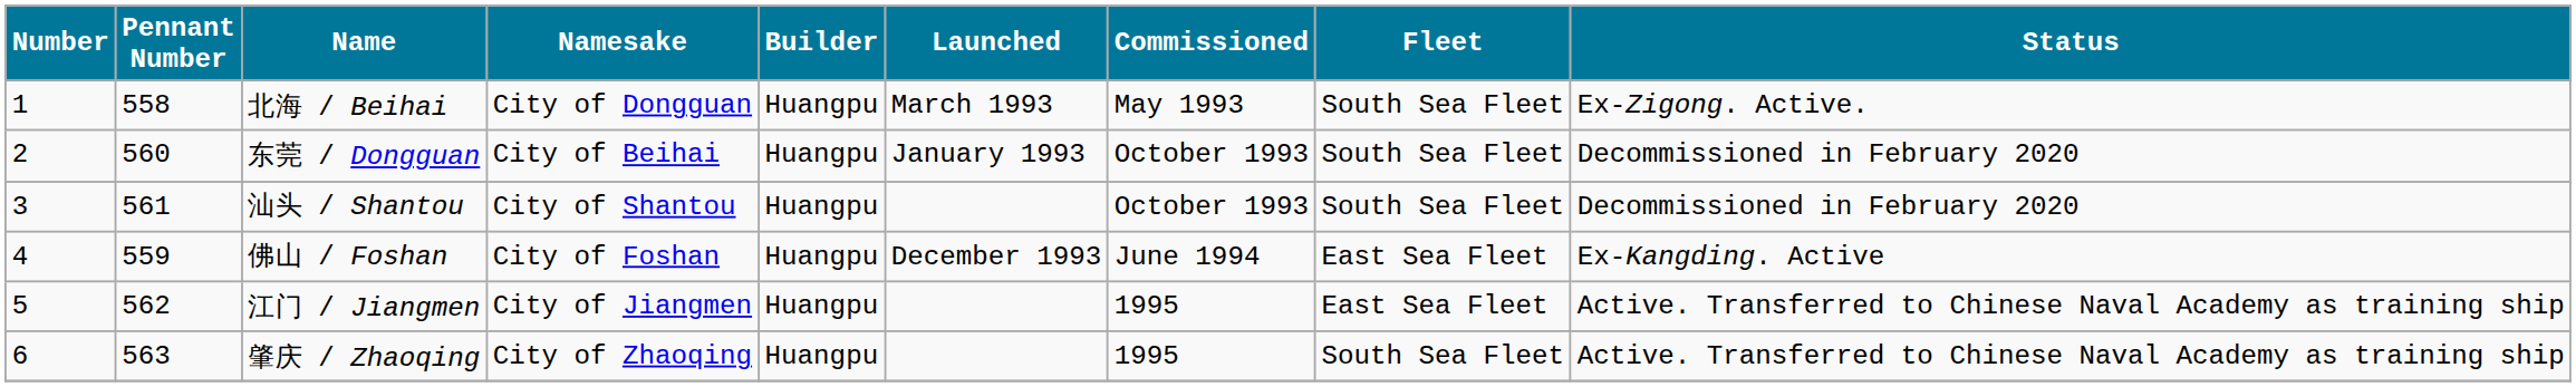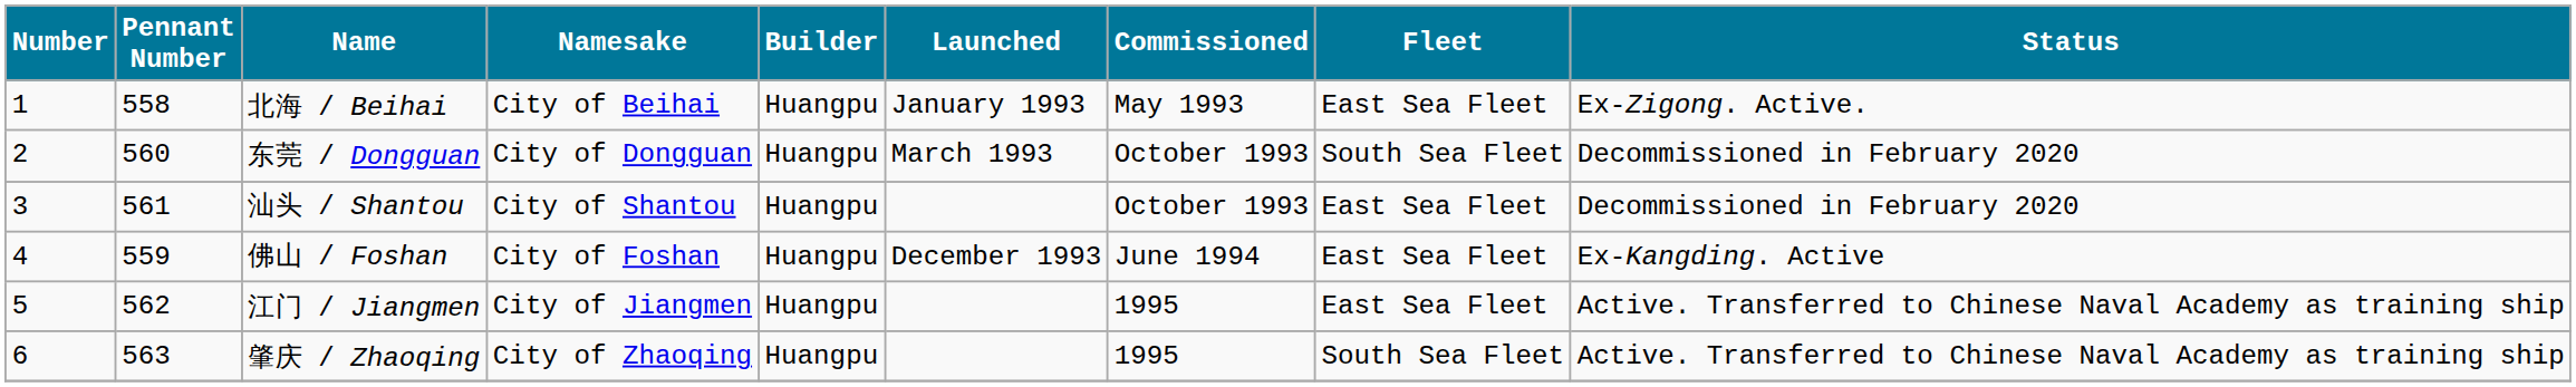 <table class="wikitable">
 <tr>
 <th style="background:#079;color:#fff;">Number</th>
 <th style="background:#079;color:#fff;">Pennant <br>Number</th>
 <th style="background:#079;color:#fff;">Name</th>
 <th style="background:#079;color:#fff;">Namesake</th>
 <th style="background:#079;color:#fff;">Builder</th>
 <th style="background:#079;color:#fff;">Launched</th>
 <th style="background:#079;color:#fff;">Commissioned</th>
 <th style="background:#079;color:#fff;">Fleet</th>
 <th style="background:#079;color:#fff;">Status</th>
 </tr>
 <tr>
 <td>1</td>
 <td>558</td>
 <td>北海 / <em>Beihai</em></td>
-<td>City of <a href='#'>Dongguan</a></td>
+<td>City of <a href='#'>Beihai</a></td>
 <td>Huangpu</td>
-<td>March 1993</td>
+<td>January 1993</td>
 <td>May 1993</td>
-<td>South Sea Fleet</td>
+<td>East Sea Fleet</td>
 <td>Ex-<em>Zigong</em>. Active.</td>
 </tr>
 <tr>
 <td>2</td>
 <td>560</td>
 <td>东莞 / <em><a href='#'>Dongguan</a></em></td>
-<td>City of <a href='#'>Beihai</a></td>
+<td>City of <a href='#'>Dongguan</a></td>
 <td>Huangpu</td>
-<td>January 1993</td>
+<td>March 1993</td>
 <td>October 1993</td>
 <td>South Sea Fleet</td>
 <td>Decommissioned in February 2020</td>
 </tr>
 <tr>
 <td>3</td>
 <td>561</td>
 <td>汕头 /  <em>Shantou</em></td>
 <td>City of <a href='#'>Shantou</a></td>
 <td>Huangpu</td>
 <td></td>
 <td>October 1993</td>
-<td>South Sea Fleet</td>
+<td>East Sea Fleet</td>
 <td>Decommissioned in February 2020</td>
 </tr>
 <tr>
 <td>4</td>
 <td>559</td>
 <td>佛山 / <em>Foshan</em></td>
 <td>City of <a href='#'>Foshan</a></td>
 <td>Huangpu</td>
 <td>December 1993</td>
 <td>June 1994</td>
 <td>East Sea Fleet</td>
 <td>Ex-<em>Kangding</em>. Active</td>
 </tr>
 <tr>
 <td>5</td>
 <td>562</td>
 <td>江门 / <em>Jiangmen</em></td>
 <td>City of <a href='#'>Jiangmen</a></td>
 <td>Huangpu</td>
 <td></td>
 <td>1995</td>
 <td>East Sea Fleet</td>
 <td>Active. Transferred to Chinese Naval Academy as training ship</td>
 </tr>
 <tr>
 <td>6</td>
 <td>563</td>
 <td>肇庆 / <em>Zhaoqing</em></td>
 <td>City of <a href='#'>Zhaoqing</a></td>
 <td>Huangpu</td>
 <td></td>
 <td>1995</td>
 <td>South Sea Fleet</td>
 <td>Active. Transferred to Chinese Naval Academy as training ship</td>
 </tr>
 <tr>
 </tr>
 </table>
